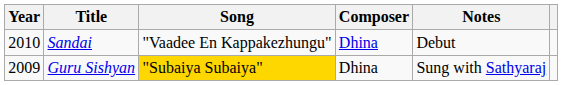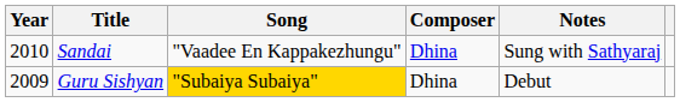 <table class="wikitable sortable">
 <tr>
 <th>Year</th>
 <th>Title</th>
 <th>Song</th>
 <th>Composer</th>
 <th scope="col" class="unsortable">Notes</th>
 <th scope="col" class="unsortable"></th>
 </tr>
 <tr>
 <td>2010</td>
 <td><em><a href='#'>Sandai</a></em></td>
 <td>"Vaadee En Kappakezhungu"</td>
 <td><a href='#'>Dhina</a></td>
-<td>Debut</td>
+<td>Sung with <a href='#'>Sathyaraj</a></td>
 <td style="text-align:center;"></td>
 </tr>
 <tr>
 <td>2009</td>
 <td><em><a href='#'>Guru Sishyan</a></em></td>
 <td style="background: gold;">"Subaiya Subaiya"</td>
 <td>Dhina</td>
-<td>Sung with <a href='#'>Sathyaraj</a></td>
+<td>Debut</td>
 <td style="text-align:center;"></td>
 </tr>
 </table>
